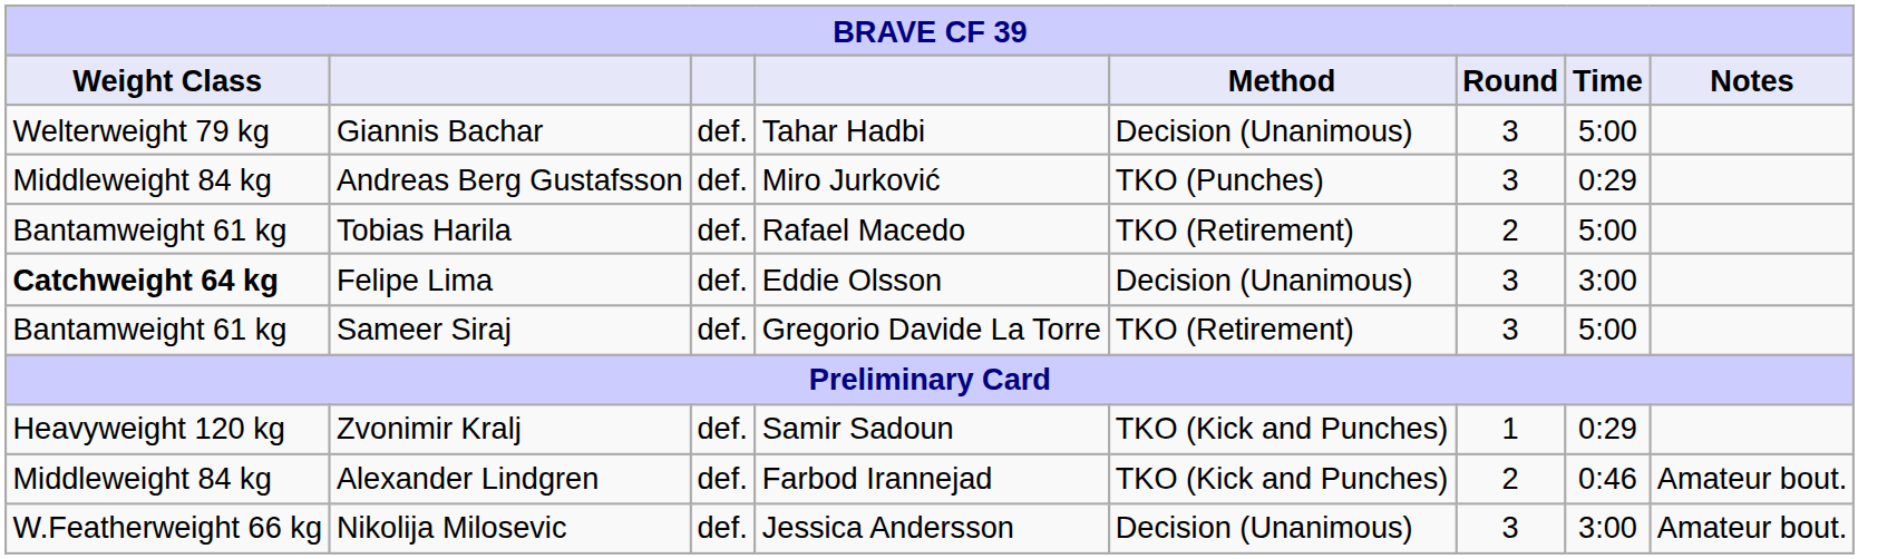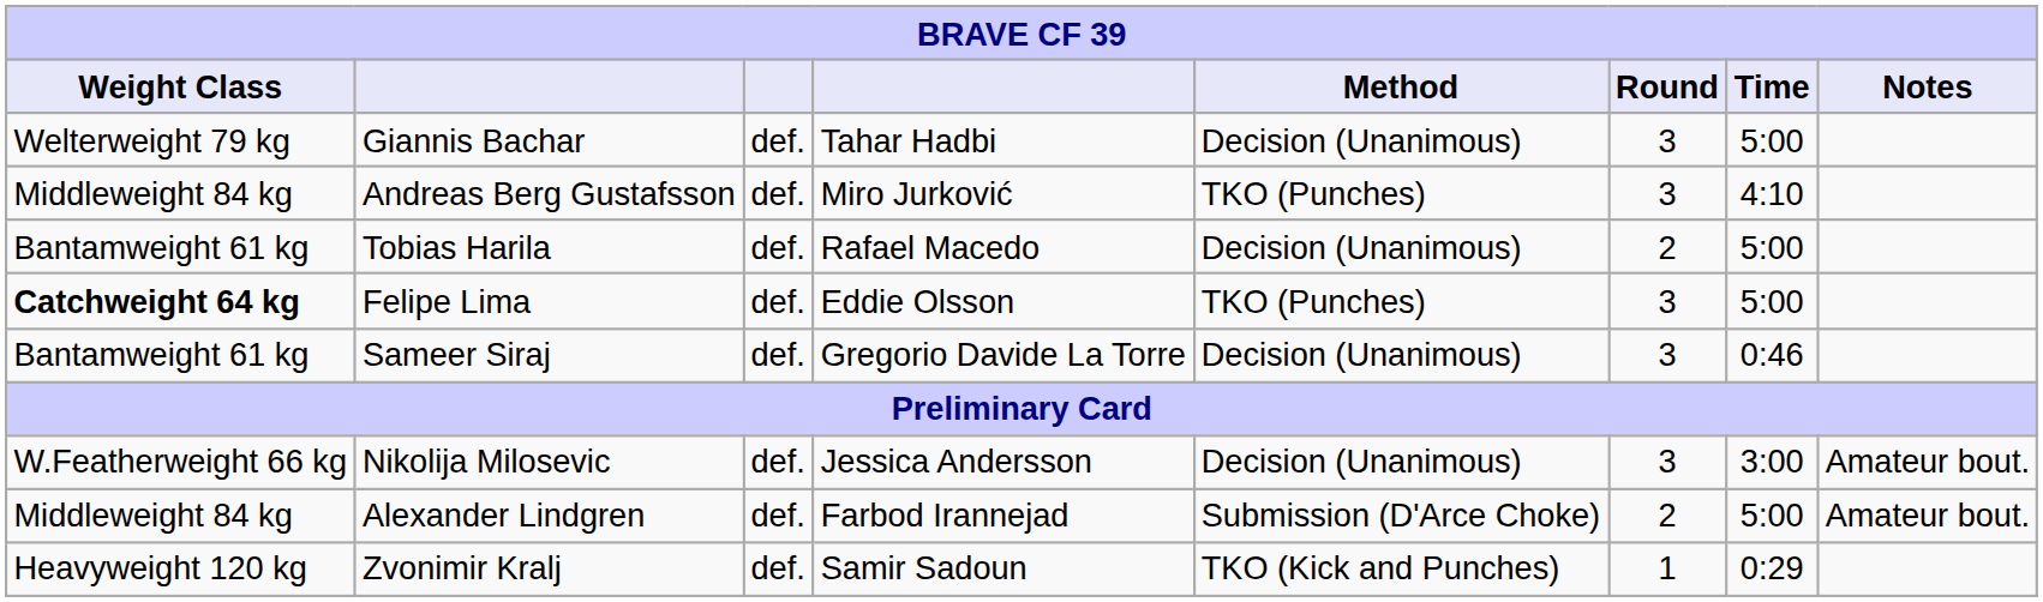 <table class="wikitable" style="font-size: 80%;">
 <tr>
 <th colspan="8" style="background-color: #ccf; color: #000080; text-align: center;"><strong>BRAVE CF 39</strong></th>
 </tr>
 <tr>
 <th colspan="1" style="background-color: #E6E8FA; color: #000000; text-align: center;">Weight Class</th>
 <th colspan="1" style="background-color: #E6E8FA; color: #000000; text-align: center;"></th>
 <th colspan="1" style="background-color: #E6E8FA; color: #000000; text-align: center;"></th>
 <th colspan="1" style="background-color: #E6E8FA; color: #000000; text-align: center;"></th>
 <th colspan="1" style="background-color: #E6E8FA; color: #000000; text-align: center;">Method</th>
 <th colspan="1" style="background-color: #E6E8FA; color: #000000; text-align: center;">Round</th>
 <th colspan="1" style="background-color: #E6E8FA; color: #000000; text-align: center;">Time</th>
 <th colspan="1" style="background-color: #E6E8FA; color: #000000; text-align: center;">Notes</th>
 </tr>
 <tr>
 <td>Welterweight 79 kg</td>
 <td> Giannis Bachar</td>
 <td align=center>def.</td>
 <td> Tahar Hadbi</td>
 <td>Decision (Unanimous)</td>
 <td align=center>3</td>
 <td align=center>5:00</td>
 <td></td>
 </tr>
 <tr>
 <td>Middleweight 84 kg</td>
 <td> Andreas Berg Gustafsson</td>
 <td align=center>def.</td>
 <td> Miro Jurković</td>
 <td>TKO (Punches)</td>
 <td align=center>3</td>
-<td align=center>0:29</td>
+<td align=center>4:10</td>
 <td></td>
 </tr>
 <tr>
 <td>Bantamweight 61 kg</td>
 <td> Tobias Harila</td>
 <td align=center>def.</td>
 <td> Rafael Macedo</td>
-<td>TKO (Retirement)</td>
+<td>Decision (Unanimous)</td>
 <td align=center>2</td>
 <td align=center>5:00</td>
 <td></td>
 </tr>
 <tr>
 <td><strong>Catchweight 64 kg</strong></td>
 <td> Felipe Lima</td>
 <td align=center>def.</td>
 <td> Eddie Olsson</td>
-<td>Decision (Unanimous)</td>
+<td>TKO (Punches)</td>
 <td align=center>3</td>
-<td align=center>3:00</td>
+<td align=center>5:00</td>
 <td></td>
 </tr>
 <tr>
 <td>Bantamweight 61 kg</td>
 <td> Sameer Siraj</td>
 <td align=center>def.</td>
 <td> Gregorio Davide La Torre</td>
-<td>TKO (Retirement)</td>
+<td>Decision (Unanimous)</td>
 <td align=center>3</td>
-<td align=center>5:00</td>
+<td align=center>0:46</td>
 <td></td>
 </tr>
 <tr>
 <th colspan="8" style="background-color: #ccf; color: #000080; text-align: center;"><strong>Preliminary Card</strong></th>
+</tr>
+<tr>
+<td>W.Featherweight 66 kg</td>
+<td> Nikolija Milosevic</td>
+<td align=center>def.</td>
+<td> Jessica Andersson</td>
+<td>Decision (Unanimous)</td>
+<td align=center>3</td>
+<td align=center>3:00</td>
+<td>Amateur bout.</td>
+</tr>
+<tr>
+<td>Middleweight 84 kg</td>
+<td> Alexander Lindgren</td>
+<td align=center>def.</td>
+<td> Farbod Irannejad</td>
+<td>Submission (D'Arce Choke)</td>
+<td align=center>2</td>
+<td align=center>5:00</td>
+<td>Amateur bout.</td>
 </tr>
 <tr>
 <td>Heavyweight 120 kg</td>
 <td> Zvonimir Kralj</td>
 <td align=center>def.</td>
 <td> Samir Sadoun</td>
 <td>TKO (Kick and Punches)</td>
 <td align=center>1</td>
 <td align=center>0:29</td>
 <td></td>
 </tr>
-<tr>
-<td>Middleweight 84 kg</td>
-<td> Alexander Lindgren</td>
-<td align=center>def.</td>
-<td> Farbod Irannejad</td>
-<td>TKO (Kick and Punches)</td>
-<td align=center>2</td>
-<td align=center>0:46</td>
-<td>Amateur bout.</td>
-</tr>
-<tr>
-<td>W.Featherweight 66 kg</td>
-<td> Nikolija Milosevic</td>
-<td align=center>def.</td>
-<td> Jessica Andersson</td>
-<td>Decision (Unanimous)</td>
-<td align=center>3</td>
-<td align=center>3:00</td>
-<td>Amateur bout.</td>
-</tr>
 </table>
